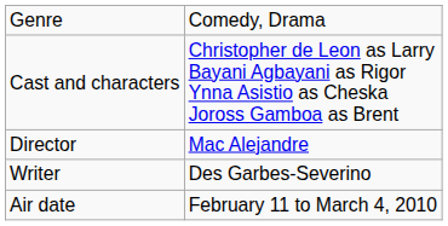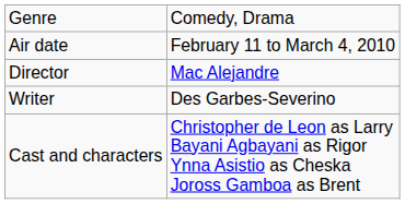 <table class="wikitable">
 <tr>
 <td>Genre</td>
 <td>Comedy, Drama</td>
 </tr>
 <tr>
-<td>Cast and characters</td>
-<td><a href='#'>Christopher de Leon</a> as Larry<br><a href='#'>Bayani Agbayani</a> as Rigor<br><a href='#'>Ynna Asistio</a> as Cheska<br><a href='#'>Joross Gamboa</a> as Brent</td>
+<td>Air date</td>
+<td>February 11 to March 4, 2010</td>
 </tr>
 <tr>
 <td>Director</td>
 <td><a href='#'>Mac Alejandre</a></td>
 </tr>
 <tr>
 <td>Writer</td>
 <td>Des Garbes-Severino</td>
 </tr>
 <tr>
-<td>Air date</td>
-<td>February 11 to March 4, 2010</td>
+<td>Cast and characters</td>
+<td><a href='#'>Christopher de Leon</a> as Larry<br><a href='#'>Bayani Agbayani</a> as Rigor<br><a href='#'>Ynna Asistio</a> as Cheska<br><a href='#'>Joross Gamboa</a> as Brent</td>
 </tr>
 </table>
